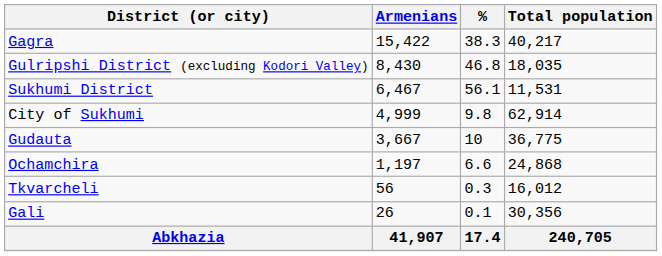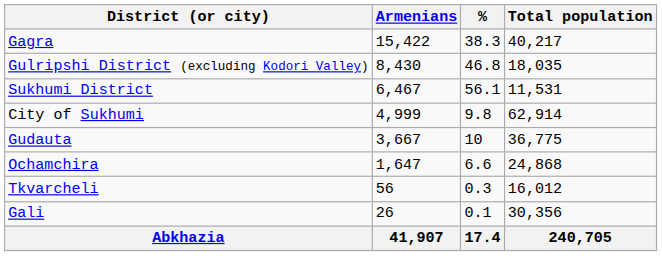 <table class="wikitable">
 <tr>
 <th>District (or city)</th>
 <th><a href='#'>Armenians</a></th>
 <th>%</th>
 <th>Total population</th>
 </tr>
 <tr>
 <td><a href='#'>Gagra</a></td>
 <td>15,422</td>
 <td>38.3</td>
 <td>40,217</td>
 </tr>
 <tr>
 <td><a href='#'>Gulripshi District</a> <small>(excluding <a href='#'>Kodori Valley</a>)</small></td>
 <td>8,430</td>
 <td>46.8</td>
 <td>18,035</td>
 </tr>
 <tr>
 <td><a href='#'>Sukhumi District</a></td>
 <td>6,467</td>
 <td>56.1</td>
 <td>11,531</td>
 </tr>
 <tr>
 <td>City of <a href='#'>Sukhumi</a></td>
 <td>4,999</td>
 <td>9.8</td>
 <td>62,914</td>
 </tr>
 <tr>
 <td><a href='#'>Gudauta</a></td>
 <td>3,667</td>
 <td>10</td>
 <td>36,775</td>
 </tr>
 <tr>
 <td><a href='#'>Ochamchira</a></td>
-<td>1,197</td>
+<td>1,647</td>
 <td>6.6</td>
 <td>24,868</td>
 </tr>
 <tr>
 <td><a href='#'>Tkvarcheli</a></td>
 <td>56</td>
 <td>0.3</td>
 <td>16,012</td>
 </tr>
 <tr>
 <td><a href='#'>Gali</a></td>
 <td>26</td>
 <td>0.1</td>
 <td>30,356</td>
 </tr>
 <tr>
 <th><a href='#'>Abkhazia</a></th>
 <th>41,907</th>
 <th>17.4</th>
 <th>240,705</th>
 </tr>
 <tr>
 </tr>
 </table>
